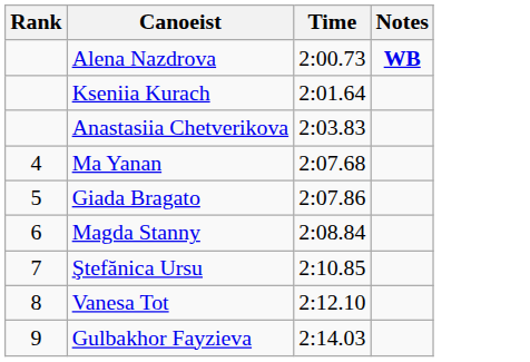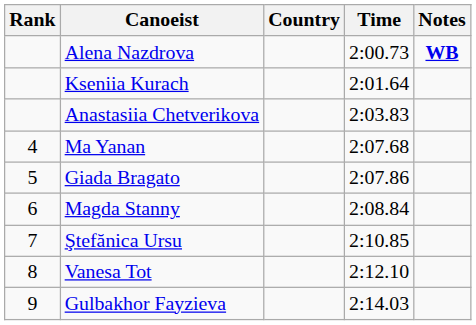 <table class="wikitable" style="text-align:center">
 <tr>
 <th>Rank</th>
 <th>Canoeist</th>
+<th>Country</th>
 <th>Time</th>
 <th>Notes</th>
 </tr>
 <tr>
 <td></td>
 <td align="left"><a href='#'>Alena Nazdrova</a></td>
+<td align="left"></td>
 <td>2:00.73</td>
 <td><strong><a href='#'>WB</a></strong></td>
 </tr>
 <tr>
 <td></td>
 <td align="left"><a href='#'>Kseniia Kurach</a></td>
+<td align="left"></td>
 <td>2:01.64</td>
 <td></td>
 </tr>
 <tr>
 <td></td>
 <td align="left"><a href='#'>Anastasiia Chetverikova</a></td>
+<td align="left"></td>
 <td>2:03.83</td>
 <td></td>
 </tr>
 <tr>
 <td>4</td>
 <td align="left"><a href='#'>Ma Yanan</a></td>
+<td align="left"></td>
 <td>2:07.68</td>
 <td></td>
 </tr>
 <tr>
 <td>5</td>
 <td align="left"><a href='#'>Giada Bragato</a></td>
+<td align="left"></td>
 <td>2:07.86</td>
 <td></td>
 </tr>
 <tr>
 <td>6</td>
 <td align="left"><a href='#'>Magda Stanny</a></td>
+<td align="left"></td>
 <td>2:08.84</td>
 <td></td>
 </tr>
 <tr>
 <td>7</td>
 <td align="left"><a href='#'>Ştefănica Ursu</a></td>
+<td align="left"></td>
 <td>2:10.85</td>
 <td></td>
 </tr>
 <tr>
 <td>8</td>
 <td align="left"><a href='#'>Vanesa Tot</a></td>
+<td align="left"></td>
 <td>2:12.10</td>
 <td></td>
 </tr>
 <tr>
 <td>9</td>
 <td align="left"><a href='#'>Gulbakhor Fayzieva</a></td>
+<td align="left"></td>
 <td>2:14.03</td>
 <td></td>
 </tr>
 </table>
